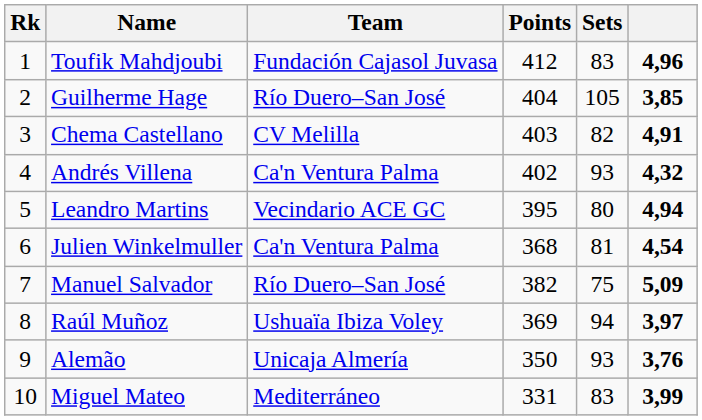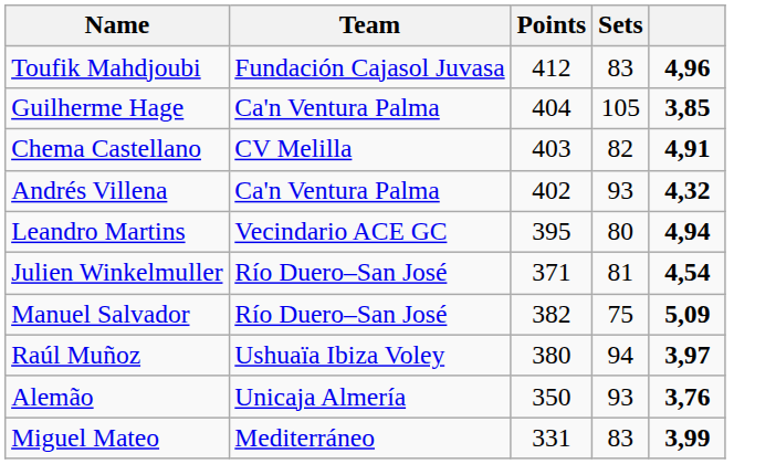 <table class="wikitable" style="text-align: center;">
 <tr>
-<th>Rk</th>
 <th>Name</th>
 <th>Team</th>
 <th>Points</th>
 <th>Sets</th>
 <th width=40></th>
 </tr>
 <tr>
-<td>1</td>
 <td align="left"> <a href='#'>Toufik Mahdjoubi</a></td>
 <td align="left"><a href='#'>Fundación Cajasol Juvasa</a></td>
 <td>412</td>
 <td>83</td>
 <td><strong>4,96</strong></td>
 </tr>
 <tr>
-<td>2</td>
 <td align="left"> <a href='#'>Guilherme Hage</a></td>
-<td align="left"><a href='#'>Río Duero–San José</a></td>
+<td align="left"><a href='#'>Ca'n Ventura Palma</a></td>
 <td>404</td>
 <td>105</td>
 <td><strong>3,85</strong></td>
 </tr>
 <tr>
-<td>3</td>
 <td align="left"> <a href='#'>Chema Castellano</a></td>
 <td align="left"><a href='#'>CV Melilla</a></td>
 <td>403</td>
 <td>82</td>
 <td><strong>4,91</strong></td>
 </tr>
 <tr>
-<td>4</td>
 <td align="left"> <a href='#'>Andrés Villena</a></td>
 <td align="left"><a href='#'>Ca'n Ventura Palma</a></td>
 <td>402</td>
 <td>93</td>
 <td><strong>4,32</strong></td>
 </tr>
 <tr>
-<td>5</td>
 <td align="left"> <a href='#'>Leandro Martins</a></td>
 <td align="left"><a href='#'>Vecindario ACE GC</a></td>
 <td>395</td>
 <td>80</td>
 <td><strong>4,94</strong></td>
 </tr>
 <tr>
-<td>6</td>
 <td align="left"> <a href='#'>Julien Winkelmuller</a></td>
-<td align="left"><a href='#'>Ca'n Ventura Palma</a></td>
-<td>368</td>
+<td align="left"><a href='#'>Río Duero–San José</a></td>
+<td>371</td>
 <td>81</td>
 <td><strong>4,54</strong></td>
 </tr>
 <tr>
-<td>7</td>
 <td align="left"> <a href='#'>Manuel Salvador</a></td>
 <td align="left"><a href='#'>Río Duero–San José</a></td>
 <td>382</td>
 <td>75</td>
 <td><strong>5,09</strong></td>
 </tr>
 <tr>
-<td>8</td>
 <td align="left"> <a href='#'>Raúl Muñoz</a></td>
 <td align="left"><a href='#'>Ushuaïa Ibiza Voley</a></td>
-<td>369</td>
+<td>380</td>
 <td>94</td>
 <td><strong>3,97</strong></td>
 </tr>
 <tr>
-<td>9</td>
 <td align="left"> <a href='#'>Alemão</a></td>
 <td align="left"><a href='#'>Unicaja Almería</a></td>
 <td>350</td>
 <td>93</td>
 <td><strong>3,76</strong></td>
 </tr>
 <tr>
-<td>10</td>
 <td align="left"> <a href='#'>Miguel Mateo</a></td>
 <td align="left"><a href='#'>Mediterráneo</a></td>
 <td>331</td>
 <td>83</td>
 <td><strong>3,99</strong></td>
 </tr>
 </table>
